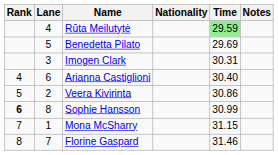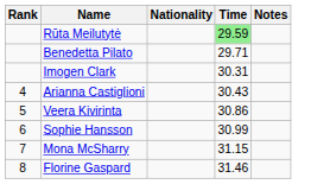 <table class="wikitable sortable" style="text-align:center">
 <tr>
 <th>Rank</th>
-<th>Lane</th>
 <th>Name</th>
 <th>Nationality</th>
 <th>Time</th>
 <th>Notes</th>
 </tr>
 <tr>
 <td></td>
-<td>4</td>
 <td align=left><a href='#'>Rūta Meilutytė</a></td>
 <td align=left></td>
 <td style="background: lightgreen;">29.59</td>
 <td></td>
 </tr>
 <tr>
 <td></td>
-<td>5</td>
 <td align=left><a href='#'>Benedetta Pilato</a></td>
 <td align=left></td>
-<td>29.69</td>
+<td>29.71</td>
 <td></td>
 </tr>
 <tr>
 <td></td>
-<td>3</td>
 <td align=left><a href='#'>Imogen Clark</a></td>
 <td align=left></td>
 <td>30.31</td>
 <td></td>
 </tr>
 <tr>
 <td>4</td>
-<td>6</td>
 <td align=left><a href='#'>Arianna Castiglioni</a></td>
 <td align=left></td>
-<td>30.40</td>
+<td>30.43</td>
 <td></td>
 </tr>
 <tr>
 <td>5</td>
-<td>2</td>
 <td align=left><a href='#'>Veera Kivirinta</a></td>
 <td align=left></td>
 <td>30.86</td>
 <td></td>
 </tr>
 <tr>
-<td><strong>6</strong></td>
-<td>8</td>
+<td>6</td>
 <td align=left><a href='#'>Sophie Hansson</a></td>
 <td align=left></td>
 <td>30.99</td>
 <td></td>
 </tr>
 <tr>
 <td>7</td>
-<td>1</td>
 <td align=left><a href='#'>Mona McSharry</a></td>
 <td align=left></td>
 <td>31.15</td>
 <td></td>
 </tr>
 <tr>
 <td>8</td>
-<td>7</td>
 <td align=left><a href='#'>Florine Gaspard</a></td>
 <td align=left></td>
 <td>31.46</td>
 <td></td>
 </tr>
 </table>
